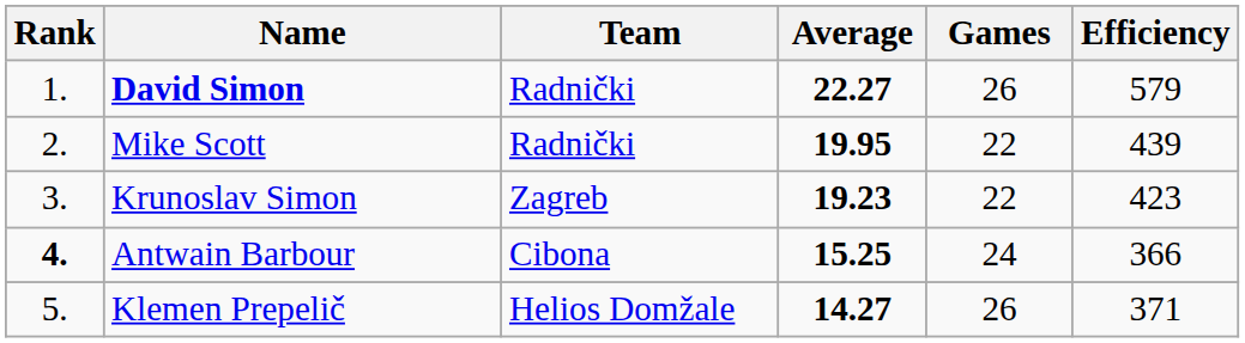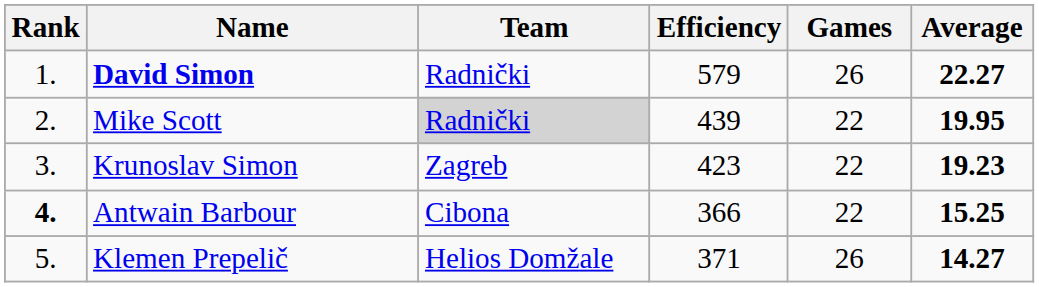 <table class="wikitable" style="text-align: center;">
 <tr>
 <th>Rank</th>
 <th width="175">Name</th>
 <th width="120">Team</th>
+<th width="60">Efficiency</th>
+<th width="60">Games</th>
 <th width="60">Average</th>
-<th width="60">Games</th>
-<th width="60">Efficiency</th>
 </tr>
 <tr>
 <td>1.</td>
 <td align="left"> <strong><a href='#'>David Simon</a></strong></td>
 <td align="left"> <a href='#'>Radnički</a></td>
+<td>579</td>
+<td>26</td>
 <td><strong>22.27</strong></td>
-<td>26</td>
-<td>579</td>
 </tr>
 <tr>
 <td>2.</td>
 <td align="left"> <a href='#'>Mike Scott</a></td>
-<td align="left"> <a href='#'>Radnički</a></td>
+<td align="left" style="background: lightgrey;"> <a href='#'>Radnički</a></td>
+<td>439</td>
+<td>22</td>
 <td><strong>19.95</strong></td>
-<td>22</td>
-<td>439</td>
 </tr>
 <tr>
 <td>3.</td>
 <td align="left"> <a href='#'>Krunoslav Simon</a></td>
 <td align="left"> <a href='#'>Zagreb</a></td>
+<td>423</td>
+<td>22</td>
 <td><strong>19.23</strong></td>
-<td>22</td>
-<td>423</td>
 </tr>
 <tr>
 <td><strong>4.</strong></td>
 <td align="left"> <a href='#'>Antwain Barbour</a></td>
 <td align="left"> <a href='#'>Cibona</a></td>
+<td>366</td>
+<td>22</td>
 <td><strong>15.25</strong></td>
-<td>24</td>
-<td>366</td>
 </tr>
 <tr>
 <td>5.</td>
 <td align="left"> <a href='#'>Klemen Prepelič</a></td>
 <td align="left"> <a href='#'>Helios Domžale</a></td>
+<td>371</td>
+<td>26</td>
 <td><strong>14.27</strong></td>
-<td>26</td>
-<td>371</td>
 </tr>
 </table>
